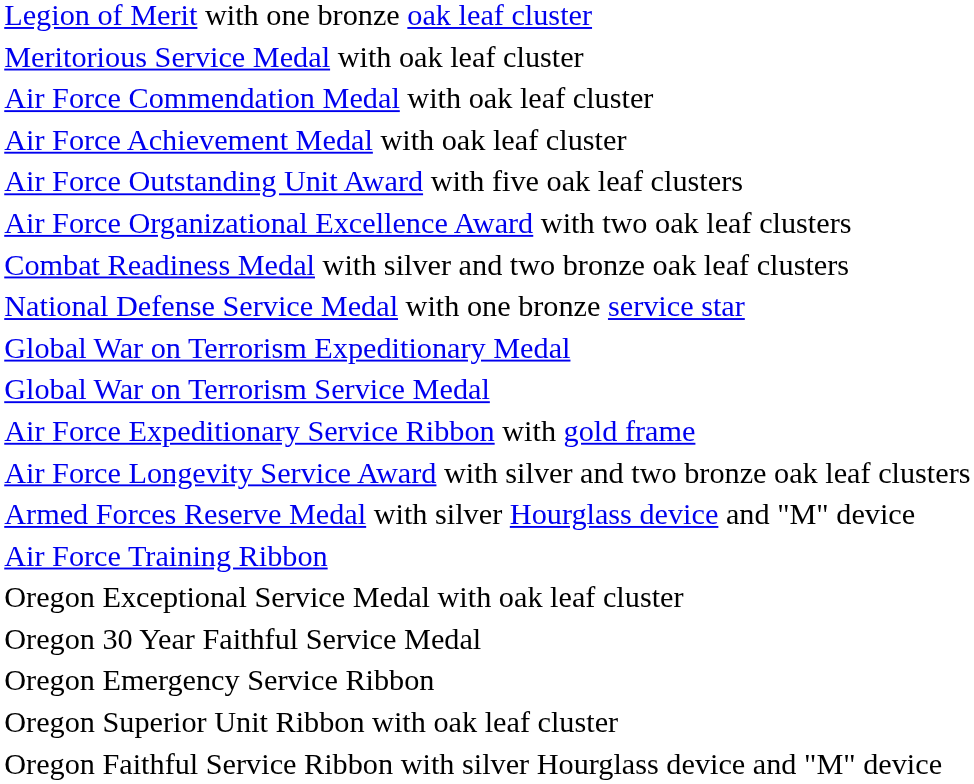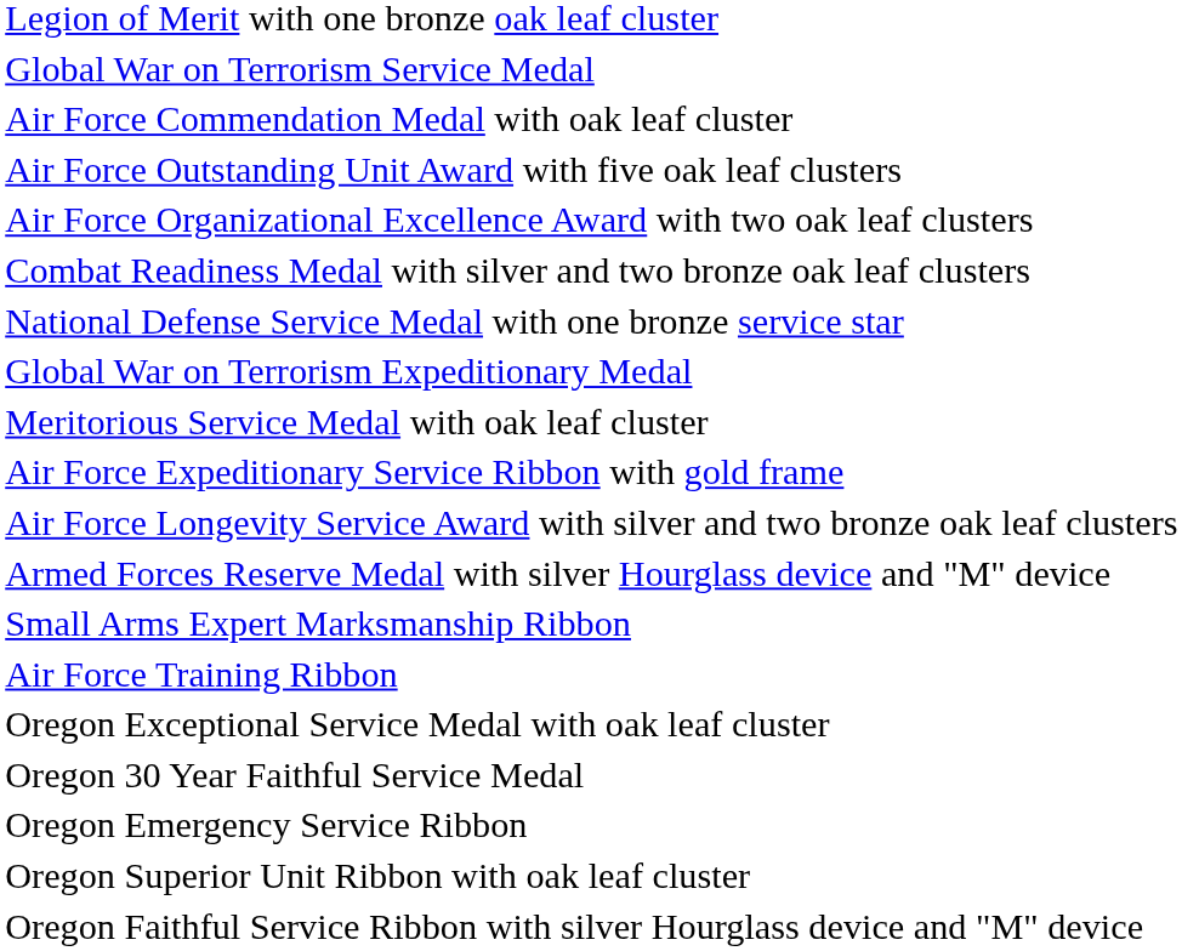 <table>
 <tr>
 <td></td>
 <td><a href='#'>Legion of Merit</a> with one bronze <a href='#'>oak leaf cluster</a></td>
 </tr>
 <tr>
 <td></td>
-<td><a href='#'>Meritorious Service Medal</a> with oak leaf cluster</td>
+<td><a href='#'>Global War on Terrorism Service Medal</a></td>
 </tr>
 <tr>
 <td></td>
 <td><a href='#'>Air Force Commendation Medal</a> with oak leaf cluster</td>
-</tr>
-<tr>
-<td></td>
-<td><a href='#'>Air Force Achievement Medal</a> with oak leaf cluster</td>
 </tr>
 <tr>
 <td></td>
 <td><a href='#'>Air Force Outstanding Unit Award</a> with five oak leaf clusters</td>
 </tr>
 <tr>
 <td><span></span><span></span></td>
 <td><a href='#'>Air Force Organizational Excellence Award</a> with two oak leaf clusters</td>
 </tr>
 <tr>
 <td><span></span><span></span><span></span></td>
 <td><a href='#'>Combat Readiness Medal</a> with silver and two bronze oak leaf clusters</td>
 </tr>
 <tr>
 <td></td>
 <td><a href='#'>National Defense Service Medal</a> with one bronze <a href='#'>service star</a></td>
 </tr>
 <tr>
 <td></td>
 <td><a href='#'>Global War on Terrorism Expeditionary Medal</a></td>
 </tr>
 <tr>
 <td></td>
-<td><a href='#'>Global War on Terrorism Service Medal</a></td>
+<td><a href='#'>Meritorious Service Medal</a> with oak leaf cluster</td>
 </tr>
 <tr>
 <td></td>
 <td><a href='#'>Air Force Expeditionary Service Ribbon</a> with <a href='#'>gold frame</a></td>
 </tr>
 <tr>
 <td><span></span><span></span><span></span></td>
 <td><a href='#'>Air Force Longevity Service Award</a> with silver and two bronze oak leaf clusters</td>
 </tr>
 <tr>
 <td><span></span><span></span></td>
 <td><a href='#'>Armed Forces Reserve Medal</a> with silver <a href='#'>Hourglass device</a> and "M" device</td>
+</tr>
+<tr>
+<td></td>
+<td><a href='#'>Small Arms Expert Marksmanship Ribbon</a></td>
 </tr>
 <tr>
 <td></td>
 <td><a href='#'>Air Force Training Ribbon</a></td>
 </tr>
 <tr>
 <td></td>
 <td>Oregon Exceptional Service Medal with oak leaf cluster</td>
 </tr>
 <tr>
 <td></td>
 <td>Oregon 30 Year Faithful Service Medal</td>
 </tr>
 <tr>
 <td></td>
 <td>Oregon Emergency Service Ribbon</td>
 </tr>
 <tr>
 <td></td>
 <td>Oregon Superior Unit Ribbon with oak leaf cluster</td>
 </tr>
 <tr>
 <td><span></span><span></span></td>
 <td>Oregon Faithful Service Ribbon with silver Hourglass device and "M" device</td>
 </tr>
 </table>
